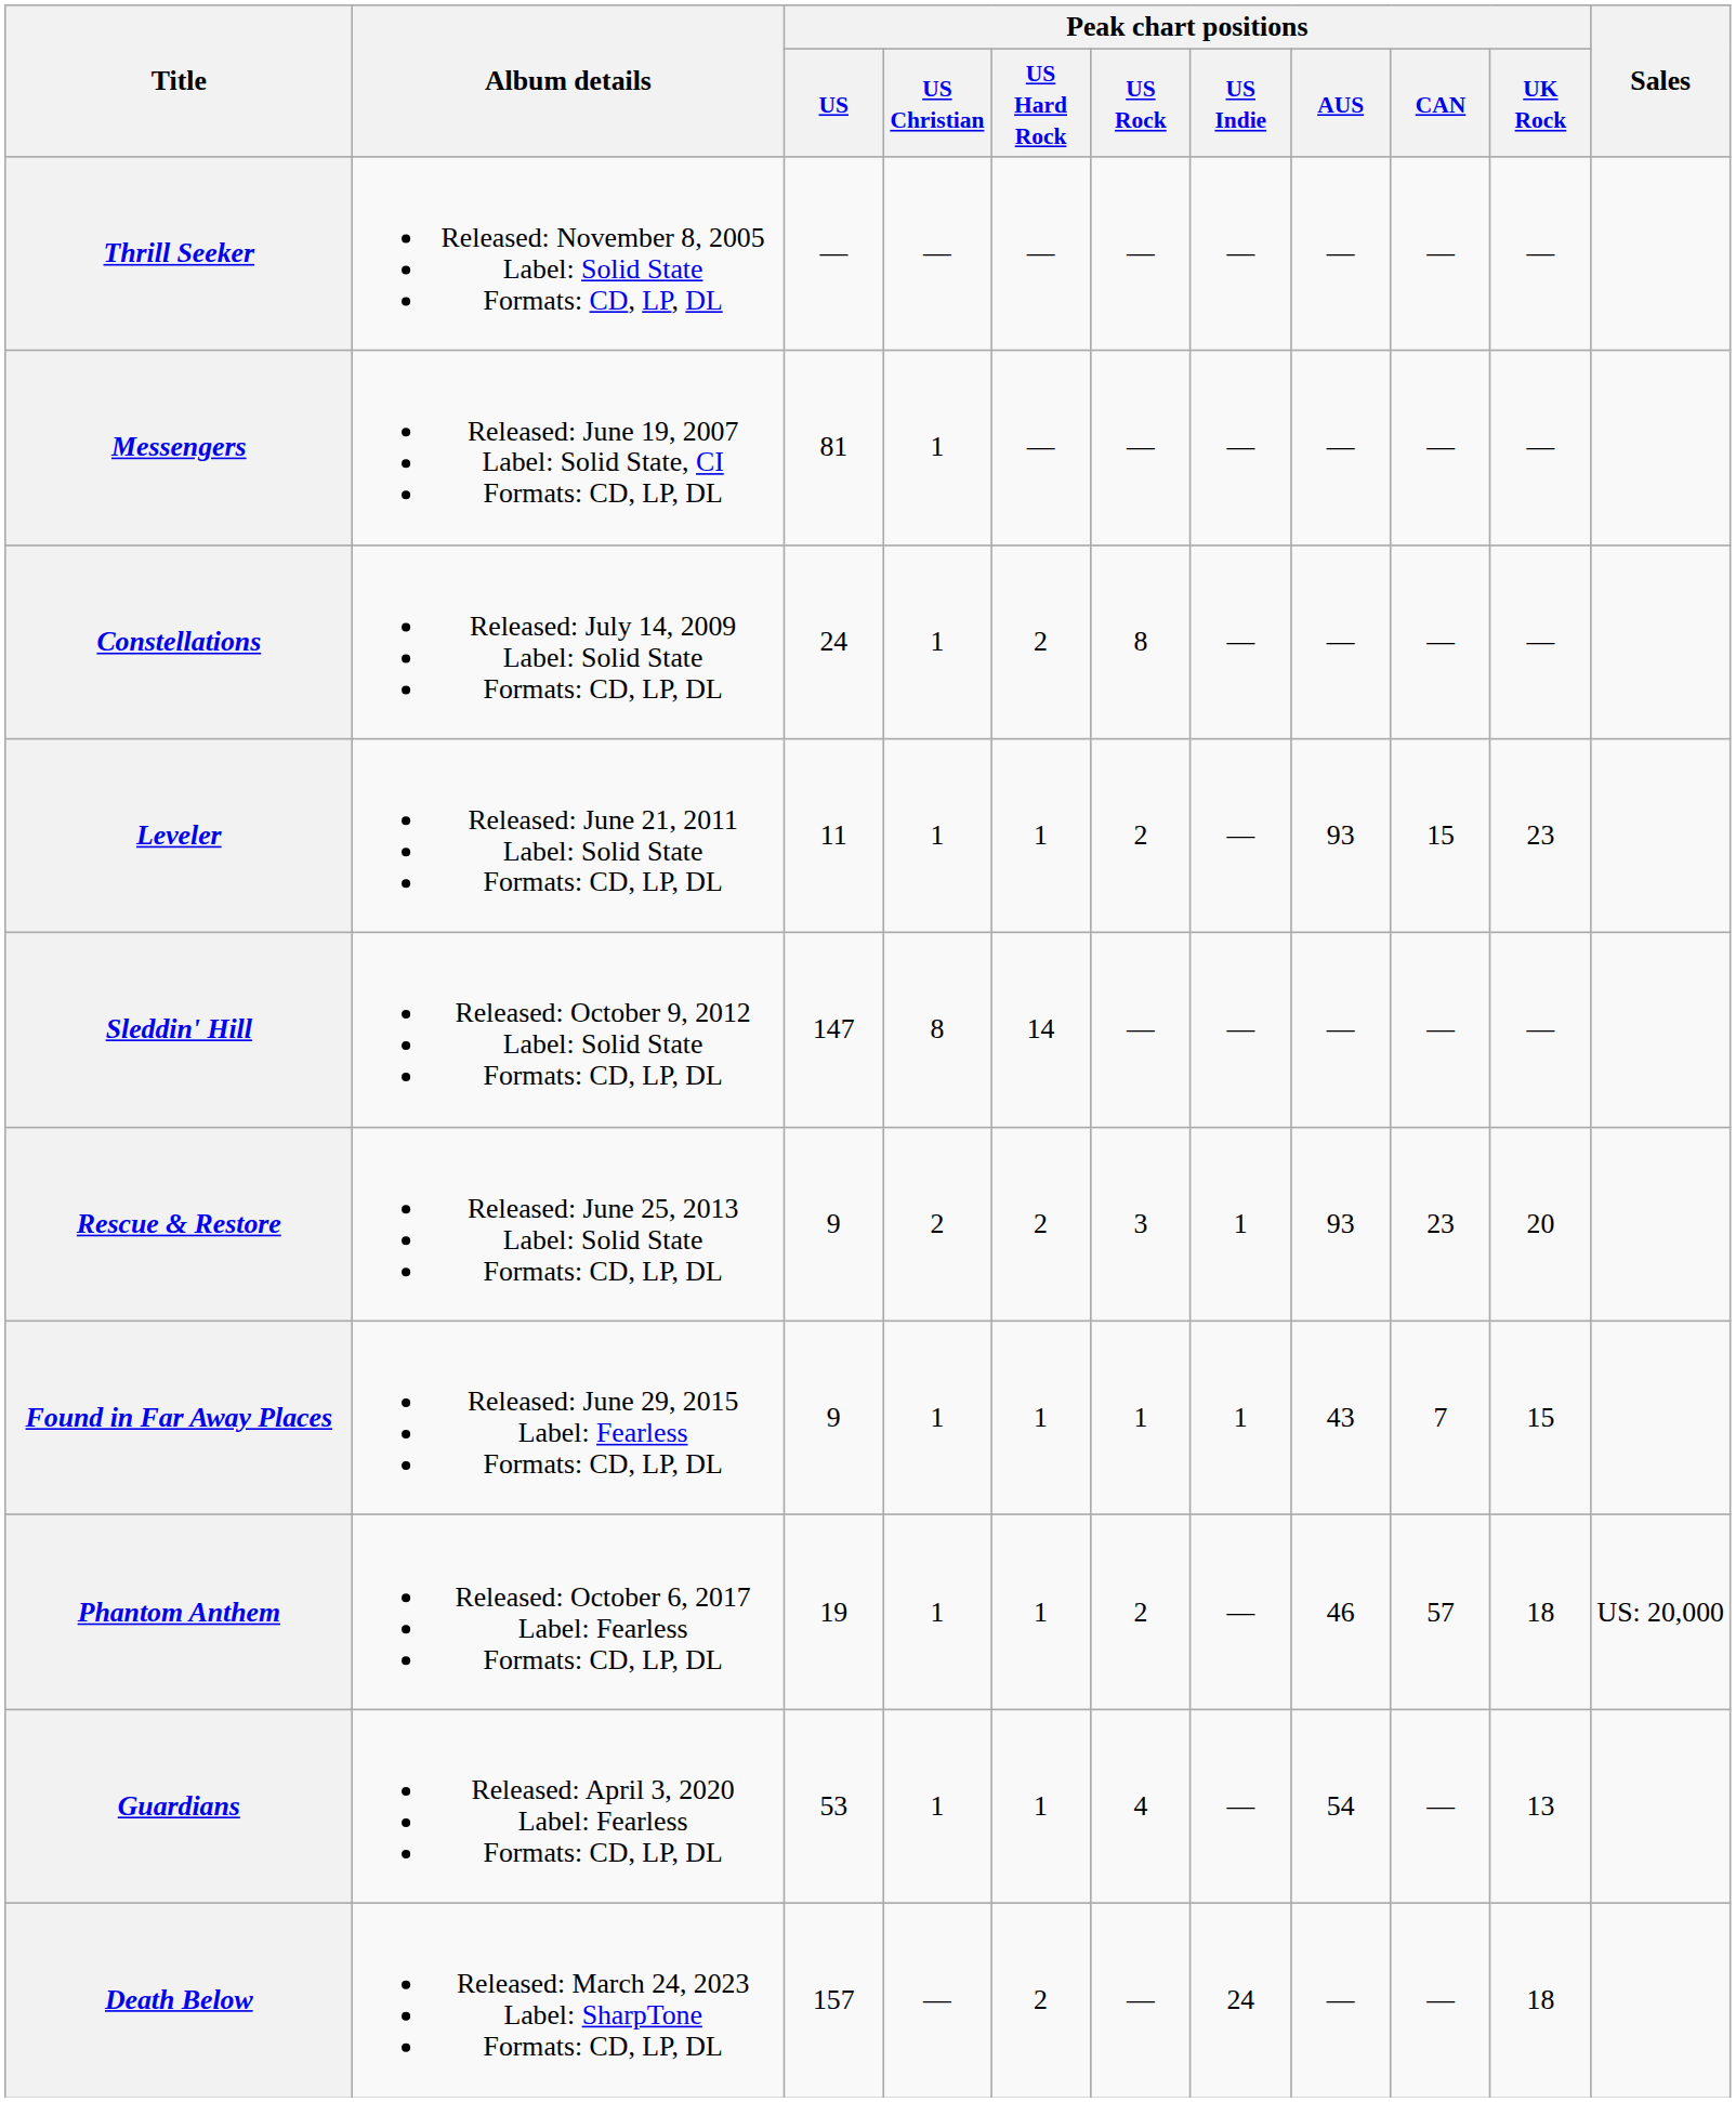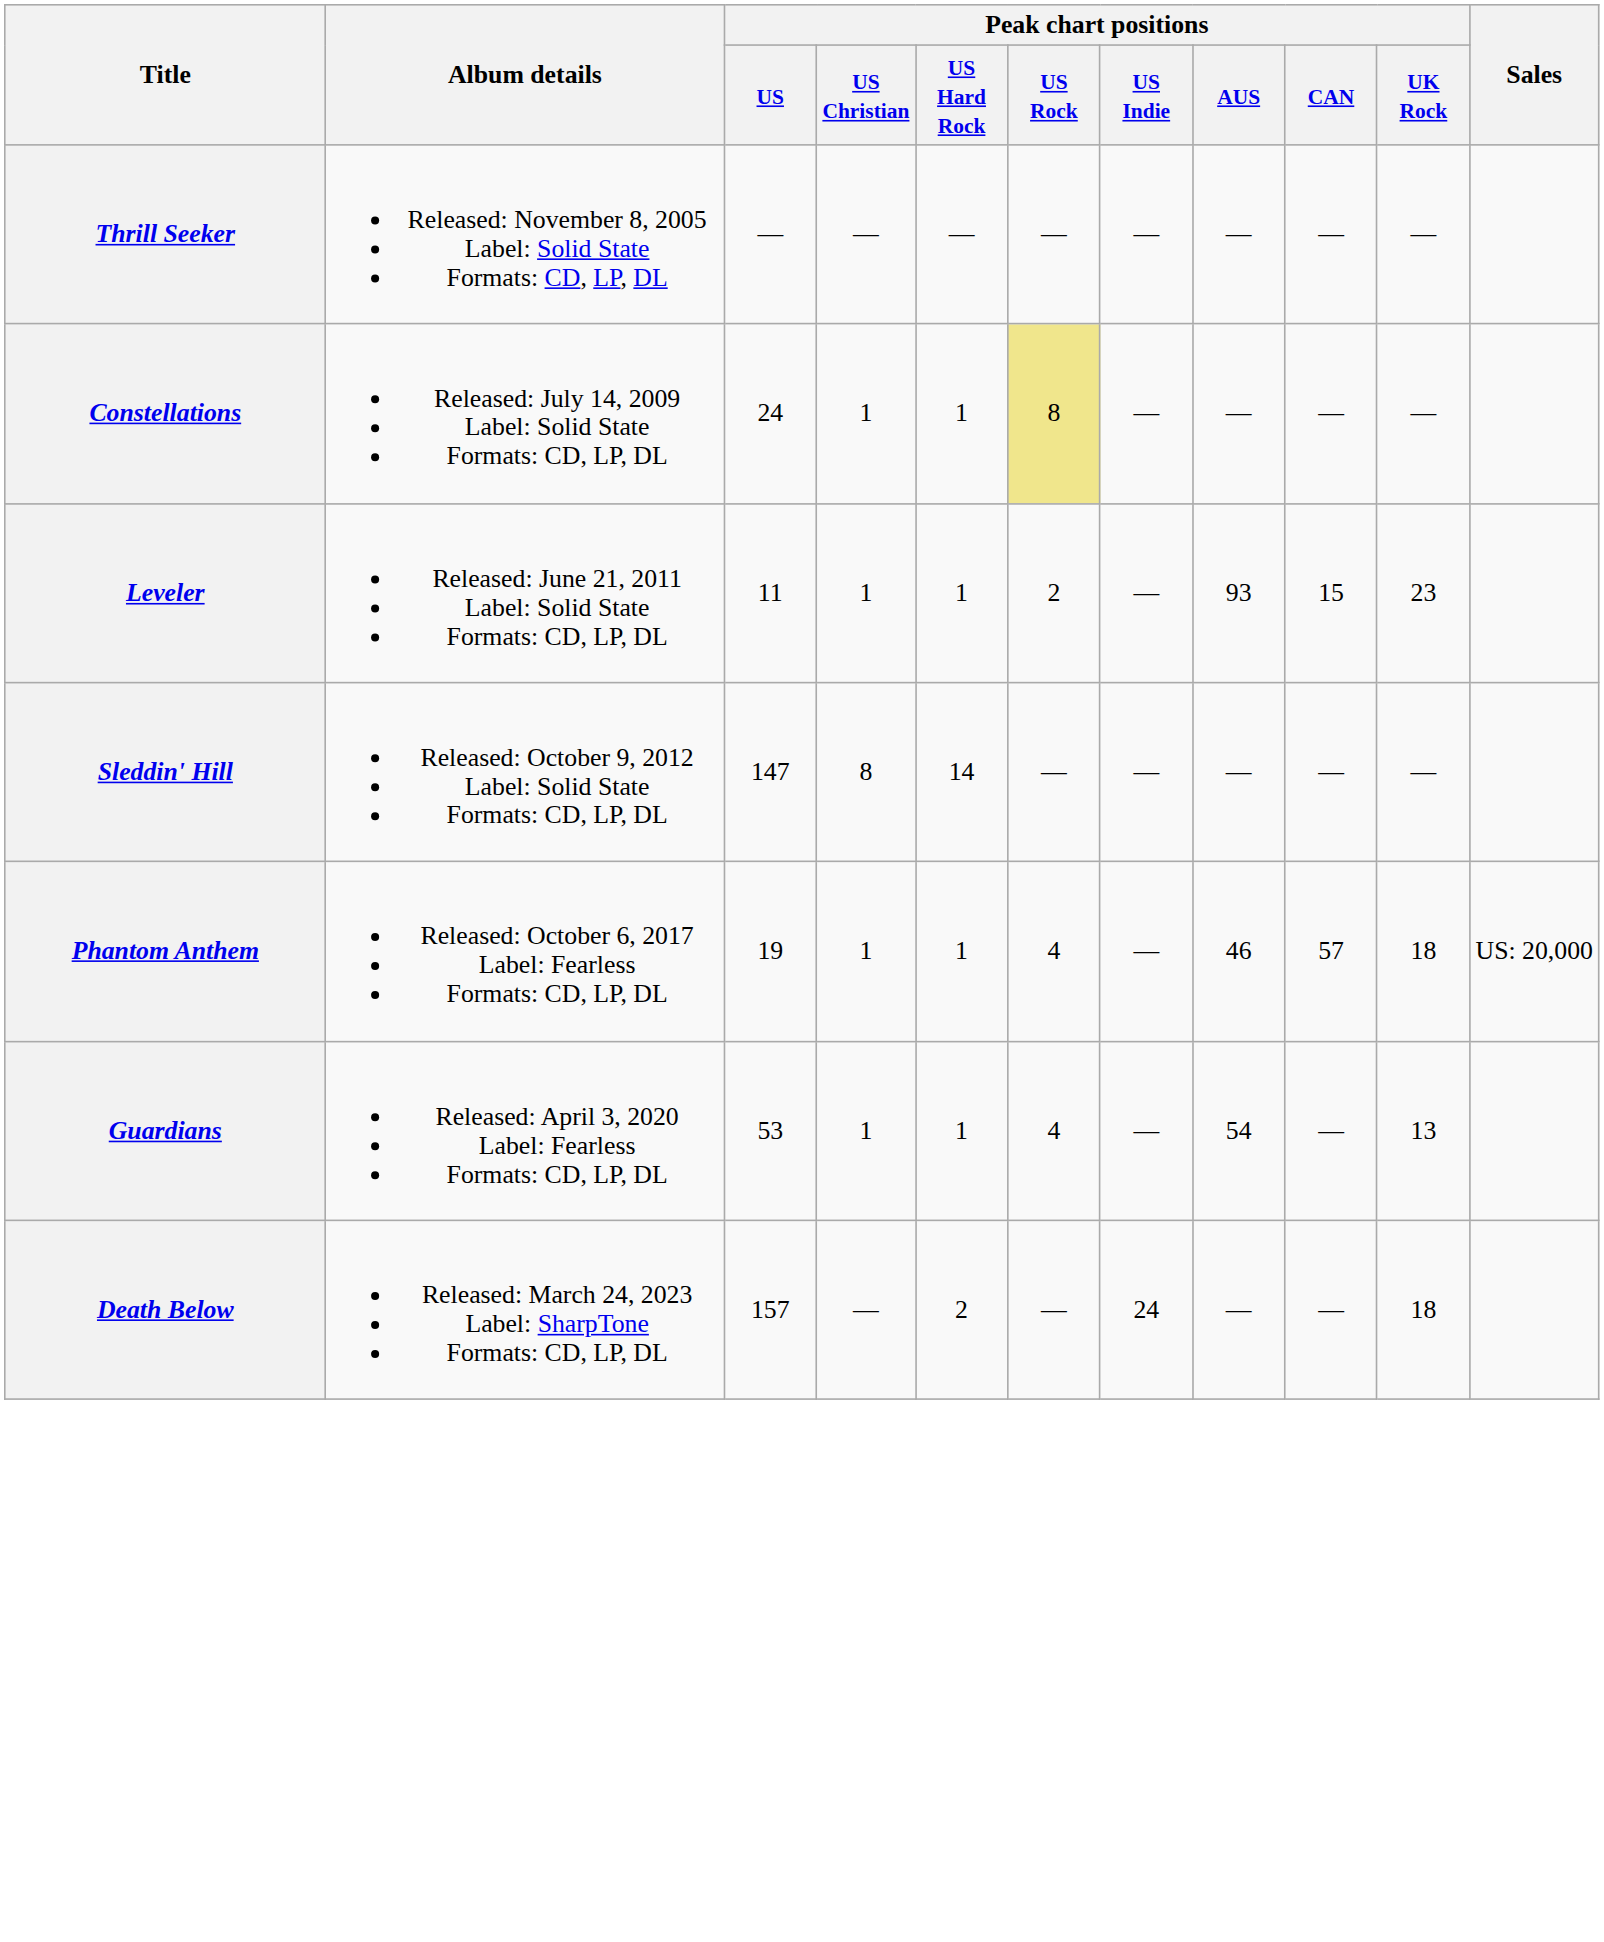 <table class="wikitable plainrowheaders" style="text-align:center;">
 <tr>
 <th scope="col" rowspan="2" style="width:12em;">Title</th>
 <th scope="col" rowspan="2" style="width:15em;">Album details</th>
 <th scope="col" colspan="8">Peak chart positions</th>
 <th rowspan="2">Sales</th>
 </tr>
 <tr>
 <th style="width:50px;"><small><a href='#'>US</a></small><br></th>
 <th style="width:50px;"><small><a href='#'>US Christian</a></small><br></th>
 <th style="width:50px;"><small><a href='#'>US Hard Rock</a></small><br></th>
 <th style="width:50px;"><small><a href='#'>US<br>Rock</a></small><br></th>
 <th style="width:50px;"><small><a href='#'>US<br>Indie</a></small><br></th>
 <th style="width:50px;"><small><a href='#'>AUS</a></small><br></th>
 <th style="width:50px;"><small><a href='#'>CAN</a></small><br></th>
 <th style="width:50px;"><small><a href='#'>UK<br>Rock</a></small><br></th>
 </tr>
 <tr>
 <th scope="row"><em><a href='#'>Thrill Seeker</a></em></th>
 <td><br><ul><li>Released: November 8, 2005</li><li>Label: <a href='#'>Solid State</a></li><li>Formats: <a href='#'>CD</a>, <a href='#'>LP</a>, <a href='#'>DL</a></li></ul></td>
 <td>—</td>
 <td>—</td>
 <td>—</td>
 <td>—</td>
 <td>—</td>
 <td>—</td>
 <td>—</td>
 <td>—</td>
 <td></td>
 </tr>
 <tr>
-<th scope="row"><em><a href='#'>Messengers</a></em></th>
-<td><br><ul><li>Released: June 19, 2007</li><li>Label: Solid State, <a href='#'>CI</a></li><li>Formats: CD, LP, DL</li></ul></td>
-<td>81</td>
-<td>1</td>
-<td>—</td>
-<td>—</td>
-<td>—</td>
-<td>—</td>
-<td>—</td>
-<td>—</td>
-<td></td>
-</tr>
-<tr>
 <th scope="row"><em><a href='#'>Constellations</a></em></th>
 <td><br><ul><li>Released: July 14, 2009</li><li>Label: Solid State</li><li>Formats: CD, LP, DL</li></ul></td>
 <td>24</td>
 <td>1</td>
-<td>2</td>
-<td>8</td>
+<td>1</td>
+<td style="background: khaki;">8</td>
 <td>—</td>
 <td>—</td>
 <td>—</td>
 <td>—</td>
 <td></td>
 </tr>
 <tr>
 <th scope="row"><em><a href='#'>Leveler</a></em></th>
 <td><br><ul><li>Released: June 21, 2011</li><li>Label: Solid State</li><li>Formats: CD, LP, DL</li></ul></td>
 <td>11</td>
 <td>1</td>
 <td>1</td>
 <td>2</td>
 <td>—</td>
 <td>93</td>
 <td>15</td>
 <td>23</td>
 <td></td>
 </tr>
 <tr>
 <th scope="row"><em><a href='#'>Sleddin' Hill</a></em></th>
 <td><br><ul><li>Released: October 9, 2012</li><li>Label: Solid State</li><li>Formats: CD, LP, DL</li></ul></td>
 <td>147</td>
 <td>8</td>
 <td>14</td>
 <td>—</td>
 <td>—</td>
 <td>—</td>
 <td>—</td>
 <td>—</td>
 <td></td>
 </tr>
 <tr>
-<th scope="row"><em><a href='#'>Rescue & Restore</a></em></th>
-<td><br><ul><li>Released: June 25, 2013</li><li>Label: Solid State</li><li>Formats: CD, LP, DL</li></ul></td>
-<td>9</td>
-<td>2</td>
-<td>2</td>
-<td>3</td>
-<td>1</td>
-<td>93</td>
-<td>23</td>
-<td>20</td>
-<td></td>
-</tr>
-<tr>
-<th scope="row"><em><a href='#'>Found in Far Away Places</a></em></th>
-<td><br><ul><li>Released: June 29, 2015</li><li>Label: <a href='#'>Fearless</a></li><li>Formats: CD, LP, DL</li></ul></td>
-<td>9</td>
-<td>1</td>
-<td>1</td>
-<td>1</td>
-<td>1</td>
-<td>43</td>
-<td>7</td>
-<td>15</td>
-<td></td>
-</tr>
-<tr>
 <th scope="row"><em><a href='#'>Phantom Anthem</a></em></th>
 <td><br><ul><li>Released: October 6, 2017</li><li>Label: Fearless</li><li>Formats: CD, LP, DL</li></ul></td>
 <td>19</td>
 <td>1</td>
 <td>1</td>
-<td>2</td>
+<td>4</td>
 <td>—</td>
 <td>46</td>
 <td>57</td>
 <td>18</td>
 <td>US: 20,000</td>
 </tr>
 <tr>
 <th scope="row"><em><a href='#'>Guardians</a></em></th>
 <td><br><ul><li>Released: April 3, 2020</li><li>Label: Fearless</li><li>Formats: CD, LP, DL</li></ul></td>
 <td>53</td>
 <td>1</td>
 <td>1</td>
 <td>4</td>
 <td>—</td>
 <td>54</td>
 <td>—</td>
 <td>13</td>
 <td></td>
 </tr>
 <tr>
 <th scope="row"><em><a href='#'>Death Below</a></em></th>
 <td><br><ul><li>Released: March 24, 2023</li><li>Label: <a href='#'>SharpTone</a></li><li>Formats: CD, LP, DL</li></ul></td>
 <td>157</td>
 <td>—</td>
 <td>2</td>
 <td>—</td>
 <td>24</td>
 <td>—</td>
 <td>—</td>
 <td>18</td>
 <td></td>
 </tr>
 </table>
